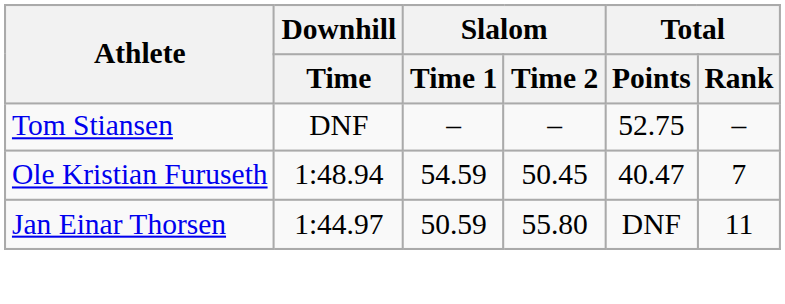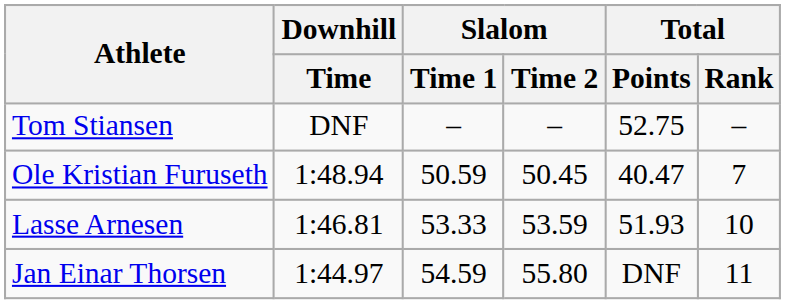 <table class="wikitable" style="font-size:90%">
 <tr>
 <th rowspan="2">Athlete</th>
 <th>Downhill</th>
 <th colspan="2">Slalom</th>
 <th colspan="2">Total</th>
 </tr>
 <tr>
 <th>Time</th>
 <th>Time 1</th>
 <th>Time 2</th>
 <th>Points</th>
 <th>Rank</th>
 </tr>
 <tr>
 <td><a href='#'>Tom Stiansen</a></td>
 <td align="center">DNF</td>
 <td align="center">–</td>
 <td align="center">–</td>
 <td align="center">52.75</td>
 <td align="center">–</td>
 </tr>
 <tr>
 <td><a href='#'>Ole Kristian Furuseth</a></td>
 <td align="center">1:48.94</td>
-<td align="center">54.59</td>
+<td align="center">50.59</td>
 <td align="center">50.45</td>
 <td align="center">40.47</td>
 <td align="center">7</td>
 </tr>
 <tr>
+<td><a href='#'>Lasse Arnesen</a></td>
+<td align="center">1:46.81</td>
+<td align="center">53.33</td>
+<td align="center">53.59</td>
+<td align="center">51.93</td>
+<td align="center">10</td>
+</tr>
+<tr>
 <td><a href='#'>Jan Einar Thorsen</a></td>
 <td align="center">1:44.97</td>
-<td align="center">50.59</td>
+<td align="center">54.59</td>
 <td align="center">55.80</td>
 <td align="center">DNF</td>
 <td align="center">11</td>
 </tr>
 </table>
